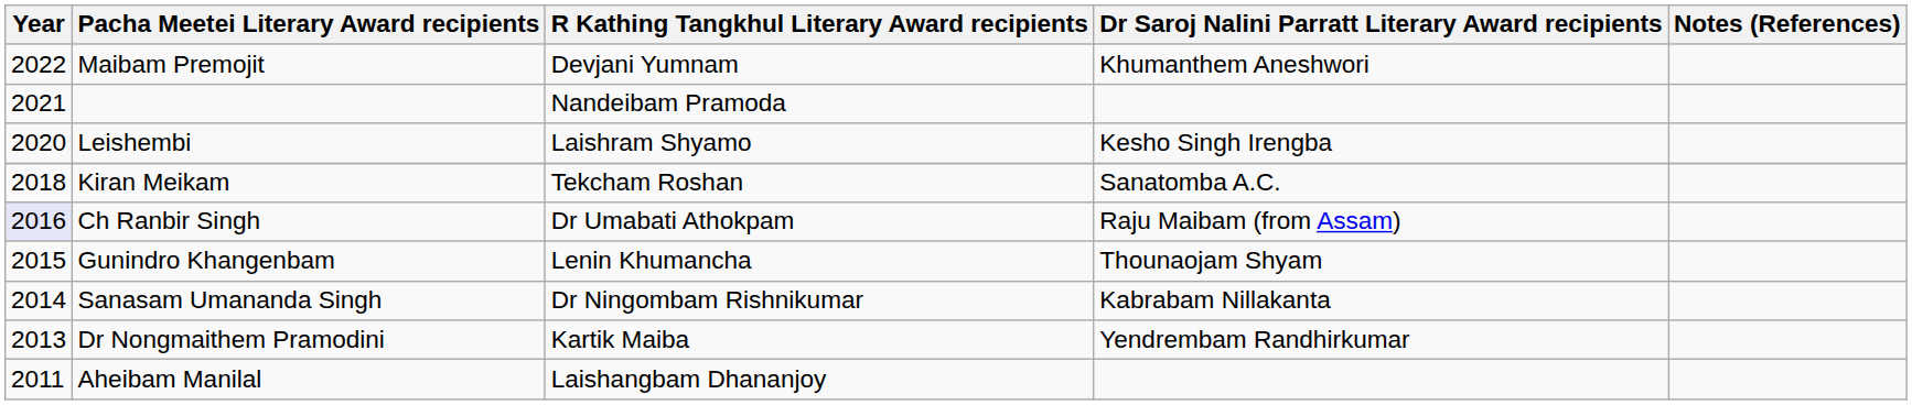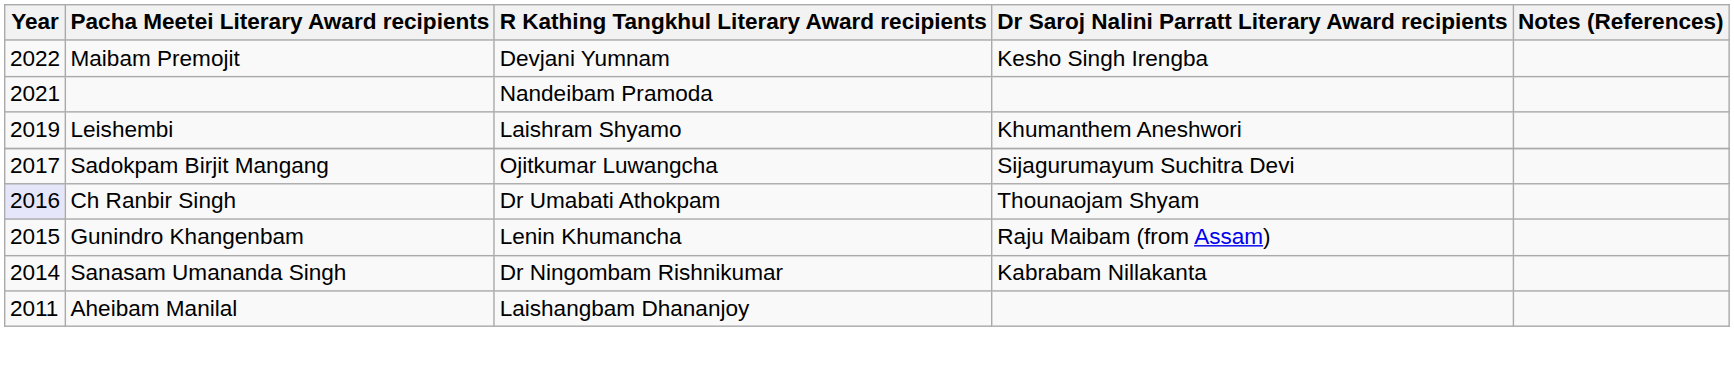 <table class = "wikitable">
 <tr>
 <th>Year</th>
 <th>Pacha Meetei Literary Award recipients</th>
 <th>R Kathing Tangkhul Literary Award recipients</th>
 <th>Dr Saroj Nalini Parratt Literary Award recipients</th>
 <th>Notes (References)</th>
 </tr>
 <tr>
 <td>2022</td>
 <td>Maibam Premojit</td>
 <td>Devjani Yumnam</td>
-<td>Khumanthem Aneshwori</td>
+<td>Kesho Singh Irengba</td>
 <td></td>
 </tr>
 <tr>
 <td>2021</td>
 <td></td>
 <td>Nandeibam Pramoda</td>
 <td></td>
 <td></td>
 </tr>
 <tr>
-<td>2020</td>
+<td>2019</td>
 <td>Leishembi</td>
 <td>Laishram Shyamo</td>
-<td>Kesho Singh Irengba</td>
+<td>Khumanthem Aneshwori</td>
 <td></td>
 </tr>
 <tr>
 </tr>
 <tr>
-<td>2018</td>
-<td>Kiran Meikam</td>
-<td>Tekcham Roshan</td>
-<td>Sanatomba A.C.</td>
+<td>2017</td>
+<td>Sadokpam Birjit Mangang</td>
+<td>Ojitkumar Luwangcha</td>
+<td>Sijagurumayum Suchitra Devi</td>
 <td></td>
 </tr>
 <tr>
 <td style="background: lavender;">2016</td>
 <td>Ch Ranbir Singh</td>
 <td>Dr Umabati Athokpam</td>
-<td>Raju Maibam (from <a href='#'>Assam</a>)</td>
+<td>Thounaojam Shyam</td>
 <td></td>
 </tr>
 <tr>
 <td>2015</td>
 <td>Gunindro Khangenbam</td>
 <td>Lenin Khumancha</td>
-<td>Thounaojam Shyam</td>
+<td>Raju Maibam (from <a href='#'>Assam</a>)</td>
 <td></td>
 </tr>
 <tr>
 <td>2014</td>
 <td>Sanasam Umananda Singh</td>
 <td>Dr Ningombam Rishnikumar</td>
 <td>Kabrabam Nillakanta</td>
 <td></td>
 </tr>
 <tr>
-<td>2013</td>
-<td>Dr Nongmaithem Pramodini</td>
-<td>Kartik Maiba</td>
-<td>Yendrembam Randhirkumar</td>
-<td></td>
-</tr>
-<tr>
 <td>2011</td>
 <td>Aheibam Manilal</td>
 <td>Laishangbam Dhananjoy</td>
 <td></td>
 <td></td>
 </tr>
 </table>
